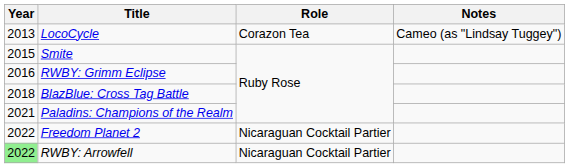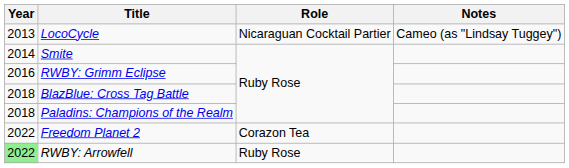 <table class="sortable wikitable">
 <tr>
 <th>Year</th>
 <th>Title</th>
 <th>Role</th>
 <th>Notes</th>
 </tr>
 <tr>
 <td>2013</td>
 <td><em><a href='#'>LocoCycle</a></em></td>
-<td>Corazon Tea</td>
+<td>Nicaraguan Cocktail Partier</td>
 <td>Cameo (as "Lindsay Tuggey")</td>
 </tr>
 <tr>
-<td>2015</td>
+<td>2014</td>
 <td><em><a href='#'>Smite</a></em></td>
 <td Rowspan="4">Ruby Rose</td>
 </tr>
 <tr>
 <td>2016</td>
 <td><em><a href='#'>RWBY: Grimm Eclipse</a></em></td>
 <td></td>
 </tr>
 <tr>
 <td>2018</td>
 <td><em><a href='#'>BlazBlue: Cross Tag Battle</a></em></td>
 <td></td>
 </tr>
 <tr>
-<td>2021</td>
+<td>2018</td>
 <td><em><a href='#'>Paladins: Champions of the Realm</a></em></td>
 <td></td>
 </tr>
 <tr>
 <td>2022</td>
 <td><em><a href='#'>Freedom Planet 2</a></em></td>
-<td>Nicaraguan Cocktail Partier</td>
+<td>Corazon Tea</td>
 <td></td>
 </tr>
 <tr>
 <td style="background: lightgreen;">2022</td>
 <td><em>RWBY: Arrowfell</td>
-<td>Nicaraguan Cocktail Partier</td>
+<td>Ruby Rose</td>
 <td></td>
 </tr>
 </table>
